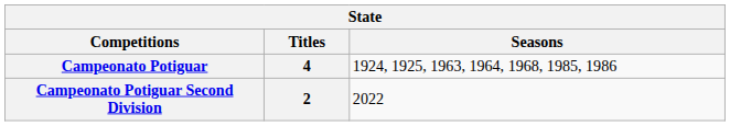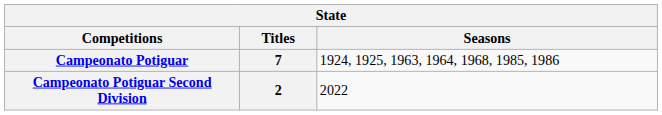 <table class="wikitable">
 <tr>
 <th colspan="3">State</th>
 </tr>
 <tr>
 <th style="width:260px">Competitions</th>
 <th style="width:80px">Titles</th>
 <th style="width:380px">Seasons</th>
 </tr>
 <tr>
 <th style="text-align:center"><a href='#'>Campeonato Potiguar</a></th>
-<th style="text-align:center"><strong>4</strong></th>
+<th style="text-align:center"><strong>7</strong></th>
 <td align="left">1924, 1925, 1963, 1964, 1968, 1985, 1986</td>
 </tr>
 <tr>
 <th><a href='#'>Campeonato Potiguar Second Division</a></th>
 <th style="text-align:center"><strong>2</strong></th>
 <td align="left">2022</td>
 </tr>
 </table>
